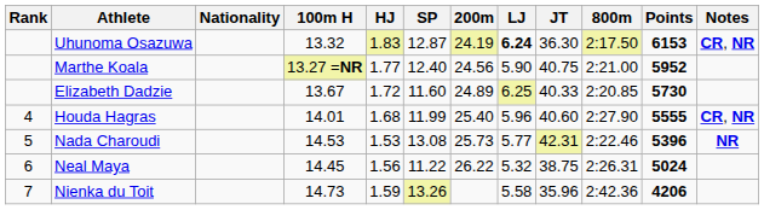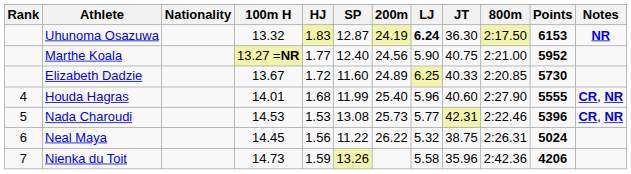 <table class="wikitable sortable" style=" text-align:center;">
 <tr>
 <th>Rank</th>
 <th>Athlete</th>
 <th>Nationality</th>
 <th>100m H</th>
 <th>HJ</th>
 <th>SP</th>
 <th>200m</th>
 <th>LJ</th>
 <th>JT</th>
 <th>800m</th>
 <th>Points</th>
 <th>Notes</th>
 </tr>
 <tr>
 <td></td>
 <td align=left><a href='#'>Uhunoma Osazuwa</a></td>
 <td align=left></td>
 <td>13.32</td>
 <td bgcolor=#F2F5A9>1.83</td>
 <td>12.87</td>
 <td bgcolor=#F2F5A9>24.19</td>
 <td><strong>6.24</strong></td>
 <td>36.30</td>
 <td bgcolor=#F2F5A9>2:17.50</td>
 <td><strong>6153</strong></td>
-<td><strong><a href='#'>CR</a></strong>, <strong><a href='#'>NR</a></strong></td>
+<td><strong><a href='#'>NR</a></strong></td>
 </tr>
 <tr>
 <td></td>
 <td align=left><a href='#'>Marthe Koala</a></td>
 <td align=left></td>
 <td bgcolor=#F2F5A9>13.27 =<strong>NR</strong></td>
 <td>1.77</td>
 <td>12.40</td>
 <td>24.56</td>
 <td>5.90</td>
 <td>40.75</td>
 <td>2:21.00</td>
 <td><strong>5952</strong></td>
 <td></td>
 </tr>
 <tr>
 <td></td>
 <td align=left><a href='#'>Elizabeth Dadzie</a></td>
 <td align=left></td>
 <td>13.67</td>
 <td>1.72</td>
 <td>11.60</td>
 <td>24.89</td>
 <td bgcolor=#F2F5A9>6.25</td>
 <td>40.33</td>
 <td>2:20.85</td>
 <td><strong>5730</strong></td>
 <td></td>
 </tr>
 <tr>
 <td>4</td>
 <td align=left><a href='#'>Houda Hagras</a></td>
 <td align=left></td>
 <td>14.01</td>
 <td>1.68</td>
 <td>11.99</td>
 <td>25.40</td>
 <td>5.96</td>
 <td>40.60</td>
 <td>2:27.90</td>
 <td><strong>5555</strong></td>
 <td><strong><a href='#'>CR</a></strong>, <strong><a href='#'>NR</a></strong></td>
 </tr>
 <tr>
 <td>5</td>
 <td align=left><a href='#'>Nada Charoudi</a></td>
 <td align=left></td>
 <td>14.53</td>
 <td>1.53</td>
 <td>13.08</td>
 <td>25.73</td>
 <td>5.77</td>
 <td bgcolor=#F2F5A9>42.31</td>
 <td>2:22.46</td>
 <td><strong>5396</strong></td>
-<td><strong><a href='#'>NR</a></strong></td>
+<td><strong><a href='#'>CR</a></strong>, <strong><a href='#'>NR</a></strong></td>
 </tr>
 <tr>
 <td>6</td>
 <td align=left><a href='#'>Neal Maya</a></td>
 <td align=left></td>
 <td>14.45</td>
 <td>1.56</td>
 <td>11.22</td>
 <td>26.22</td>
 <td>5.32</td>
 <td>38.75</td>
 <td>2:26.31</td>
 <td><strong>5024</strong></td>
 <td></td>
 </tr>
 <tr>
 <td>7</td>
 <td align=left><a href='#'>Nienka du Toit</a></td>
 <td align=left></td>
 <td>14.73</td>
 <td>1.59</td>
 <td bgcolor=#F2F5A9>13.26</td>
 <td></td>
 <td>5.58</td>
 <td>35.96</td>
 <td>2:42.36</td>
 <td><strong>4206</strong></td>
 <td></td>
 </tr>
 </table>
